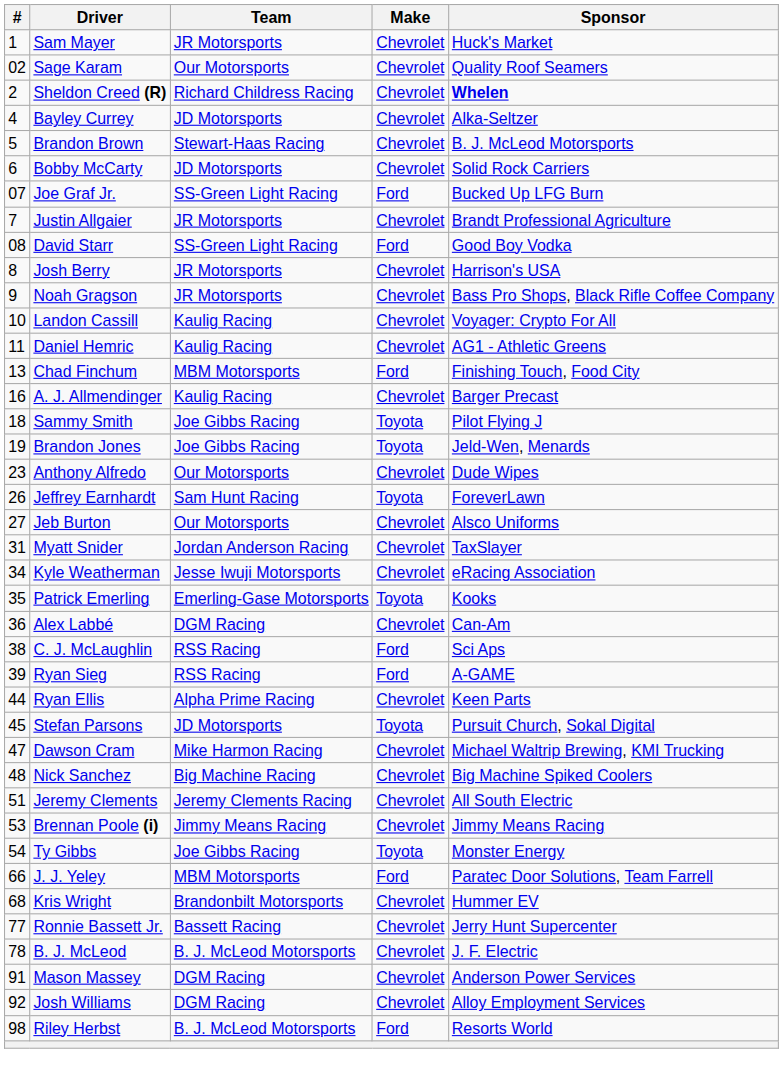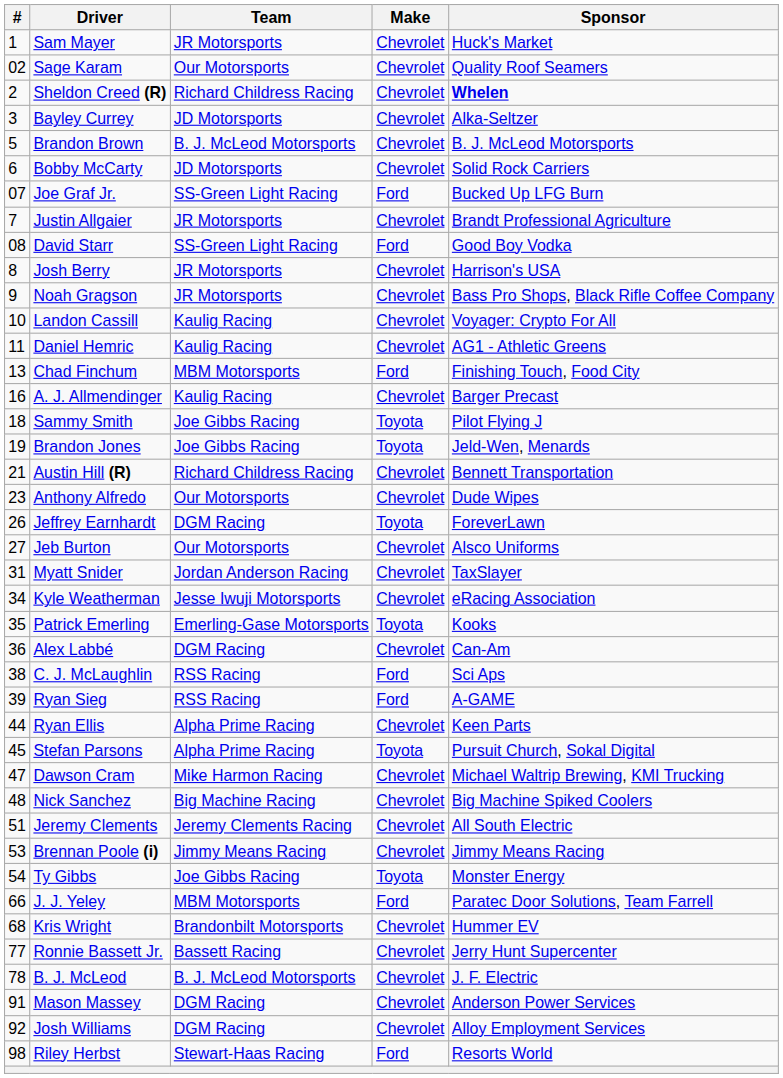 <table class="wikitable" style="font-size: 95%;">
 <tr>
 <th>#</th>
 <th>Driver</th>
 <th>Team</th>
 <th>Make</th>
 <th>Sponsor</th>
 </tr>
 <tr>
 <td>1</td>
 <td><a href='#'>Sam Mayer</a></td>
 <td><a href='#'>JR Motorsports</a></td>
 <td><a href='#'>Chevrolet</a></td>
 <td><a href='#'>Huck's Market</a></td>
 </tr>
 <tr>
 <td>02</td>
 <td><a href='#'>Sage Karam</a></td>
 <td><a href='#'>Our Motorsports</a></td>
 <td><a href='#'>Chevrolet</a></td>
 <td><a href='#'>Quality Roof Seamers</a></td>
 </tr>
 <tr>
 <td>2</td>
 <td><a href='#'>Sheldon Creed</a> <strong>(R)</strong></td>
 <td><a href='#'>Richard Childress Racing</a></td>
 <td><a href='#'>Chevrolet</a></td>
 <td><strong><a href='#'>Whelen</a></strong></td>
 </tr>
 <tr>
-<td>4</td>
+<td>3</td>
 <td><a href='#'>Bayley Currey</a></td>
 <td><a href='#'>JD Motorsports</a></td>
 <td><a href='#'>Chevrolet</a></td>
 <td><a href='#'>Alka-Seltzer</a></td>
 </tr>
 <tr>
 <td>5</td>
 <td><a href='#'>Brandon Brown</a></td>
-<td><a href='#'>Stewart-Haas Racing</a></td>
+<td><a href='#'>B. J. McLeod Motorsports</a></td>
 <td><a href='#'>Chevrolet</a></td>
 <td><a href='#'>B. J. McLeod Motorsports</a></td>
 </tr>
 <tr>
 <td>6</td>
 <td><a href='#'>Bobby McCarty</a></td>
 <td><a href='#'>JD Motorsports</a></td>
 <td><a href='#'>Chevrolet</a></td>
 <td><a href='#'>Solid Rock Carriers</a></td>
 </tr>
 <tr>
 <td>07</td>
 <td><a href='#'>Joe Graf Jr.</a></td>
 <td><a href='#'>SS-Green Light Racing</a></td>
 <td><a href='#'>Ford</a></td>
 <td><a href='#'>Bucked Up LFG Burn</a></td>
 </tr>
 <tr>
 <td>7</td>
 <td><a href='#'>Justin Allgaier</a></td>
 <td><a href='#'>JR Motorsports</a></td>
 <td><a href='#'>Chevrolet</a></td>
 <td><a href='#'>Brandt Professional Agriculture</a></td>
 </tr>
 <tr>
 <td>08</td>
 <td><a href='#'>David Starr</a></td>
 <td><a href='#'>SS-Green Light Racing</a></td>
 <td><a href='#'>Ford</a></td>
 <td><a href='#'>Good Boy Vodka</a></td>
 </tr>
 <tr>
 <td>8</td>
 <td><a href='#'>Josh Berry</a></td>
 <td><a href='#'>JR Motorsports</a></td>
 <td><a href='#'>Chevrolet</a></td>
 <td><a href='#'>Harrison's USA</a></td>
 </tr>
 <tr>
 <td>9</td>
 <td><a href='#'>Noah Gragson</a></td>
 <td><a href='#'>JR Motorsports</a></td>
 <td><a href='#'>Chevrolet</a></td>
 <td nowrap><a href='#'>Bass Pro Shops</a>, <a href='#'>Black Rifle Coffee Company</a></td>
 </tr>
 <tr>
 <td>10</td>
 <td><a href='#'>Landon Cassill</a></td>
 <td><a href='#'>Kaulig Racing</a></td>
 <td><a href='#'>Chevrolet</a></td>
 <td><a href='#'>Voyager: Crypto For All</a></td>
 </tr>
 <tr>
 <td>11</td>
 <td><a href='#'>Daniel Hemric</a></td>
 <td><a href='#'>Kaulig Racing</a></td>
 <td><a href='#'>Chevrolet</a></td>
 <td><a href='#'>AG1 - Athletic Greens</a></td>
 </tr>
 <tr>
 <td>13</td>
 <td><a href='#'>Chad Finchum</a></td>
 <td><a href='#'>MBM Motorsports</a></td>
 <td><a href='#'>Ford</a></td>
 <td><a href='#'>Finishing Touch</a>, <a href='#'>Food City</a></td>
 </tr>
 <tr>
 <td>16</td>
 <td nowrap><a href='#'>A. J. Allmendinger</a></td>
 <td><a href='#'>Kaulig Racing</a></td>
 <td><a href='#'>Chevrolet</a></td>
 <td><a href='#'>Barger Precast</a></td>
 </tr>
 <tr>
 <td>18</td>
 <td><a href='#'>Sammy Smith</a></td>
 <td><a href='#'>Joe Gibbs Racing</a></td>
 <td><a href='#'>Toyota</a></td>
 <td><a href='#'>Pilot Flying J</a></td>
 </tr>
 <tr>
 <td>19</td>
 <td><a href='#'>Brandon Jones</a></td>
 <td><a href='#'>Joe Gibbs Racing</a></td>
 <td><a href='#'>Toyota</a></td>
 <td><a href='#'>Jeld-Wen</a>, <a href='#'>Menards</a></td>
 </tr>
 <tr>
+<td>21</td>
+<td><a href='#'>Austin Hill</a> <strong>(R)</strong></td>
+<td><a href='#'>Richard Childress Racing</a></td>
+<td><a href='#'>Chevrolet</a></td>
+<td><a href='#'>Bennett Transportation</a></td>
+</tr>
+<tr>
 <td>23</td>
 <td><a href='#'>Anthony Alfredo</a></td>
 <td><a href='#'>Our Motorsports</a></td>
 <td><a href='#'>Chevrolet</a></td>
 <td><a href='#'>Dude Wipes</a></td>
 </tr>
 <tr>
 <td>26</td>
 <td><a href='#'>Jeffrey Earnhardt</a></td>
-<td><a href='#'>Sam Hunt Racing</a></td>
+<td><a href='#'>DGM Racing</a></td>
 <td><a href='#'>Toyota</a></td>
 <td><a href='#'>ForeverLawn</a></td>
 </tr>
 <tr>
 <td>27</td>
 <td><a href='#'>Jeb Burton</a></td>
 <td><a href='#'>Our Motorsports</a></td>
 <td><a href='#'>Chevrolet</a></td>
 <td><a href='#'>Alsco Uniforms</a></td>
 </tr>
 <tr>
 <td>31</td>
 <td><a href='#'>Myatt Snider</a></td>
 <td><a href='#'>Jordan Anderson Racing</a></td>
 <td><a href='#'>Chevrolet</a></td>
 <td><a href='#'>TaxSlayer</a></td>
 </tr>
 <tr>
 <td>34</td>
 <td><a href='#'>Kyle Weatherman</a></td>
 <td nowrap><a href='#'>Jesse Iwuji Motorsports</a></td>
 <td><a href='#'>Chevrolet</a></td>
 <td><a href='#'>eRacing Association</a></td>
 </tr>
 <tr>
 <td>35</td>
 <td><a href='#'>Patrick Emerling</a></td>
 <td nowrap><a href='#'>Emerling-Gase Motorsports</a></td>
 <td><a href='#'>Toyota</a></td>
 <td><a href='#'>Kooks</a></td>
 </tr>
 <tr>
 <td>36</td>
 <td><a href='#'>Alex Labbé</a></td>
 <td><a href='#'>DGM Racing</a></td>
 <td><a href='#'>Chevrolet</a></td>
 <td><a href='#'>Can-Am</a></td>
 </tr>
 <tr>
 <td>38</td>
 <td><a href='#'>C. J. McLaughlin</a></td>
 <td><a href='#'>RSS Racing</a></td>
 <td><a href='#'>Ford</a></td>
 <td><a href='#'>Sci Aps</a></td>
 </tr>
 <tr>
 <td>39</td>
 <td><a href='#'>Ryan Sieg</a></td>
 <td><a href='#'>RSS Racing</a></td>
 <td><a href='#'>Ford</a></td>
 <td><a href='#'>A-GAME</a></td>
 </tr>
 <tr>
 <td>44</td>
 <td><a href='#'>Ryan Ellis</a></td>
 <td><a href='#'>Alpha Prime Racing</a></td>
 <td><a href='#'>Chevrolet</a></td>
 <td><a href='#'>Keen Parts</a></td>
 </tr>
 <tr>
 <td>45</td>
 <td><a href='#'>Stefan Parsons</a></td>
-<td><a href='#'>JD Motorsports</a></td>
+<td><a href='#'>Alpha Prime Racing</a></td>
 <td><a href='#'>Toyota</a></td>
 <td><a href='#'>Pursuit Church</a>, <a href='#'>Sokal Digital</a></td>
 </tr>
 <tr>
 <td>47</td>
 <td><a href='#'>Dawson Cram</a></td>
 <td><a href='#'>Mike Harmon Racing</a></td>
 <td><a href='#'>Chevrolet</a></td>
 <td><a href='#'>Michael Waltrip Brewing</a>, <a href='#'>KMI Trucking</a></td>
 </tr>
 <tr>
 <td>48</td>
 <td><a href='#'>Nick Sanchez</a></td>
 <td><a href='#'>Big Machine Racing</a></td>
 <td><a href='#'>Chevrolet</a></td>
 <td><a href='#'>Big Machine Spiked Coolers</a></td>
 </tr>
 <tr>
 <td>51</td>
 <td><a href='#'>Jeremy Clements</a></td>
 <td><a href='#'>Jeremy Clements Racing</a></td>
 <td><a href='#'>Chevrolet</a></td>
 <td><a href='#'>All South Electric</a></td>
 </tr>
 <tr>
 <td>53</td>
 <td><a href='#'>Brennan Poole</a> <strong>(i)</strong></td>
 <td><a href='#'>Jimmy Means Racing</a></td>
 <td><a href='#'>Chevrolet</a></td>
 <td><a href='#'>Jimmy Means Racing</a></td>
 </tr>
 <tr>
 <td>54</td>
 <td><a href='#'>Ty Gibbs</a></td>
 <td><a href='#'>Joe Gibbs Racing</a></td>
 <td><a href='#'>Toyota</a></td>
 <td><a href='#'>Monster Energy</a></td>
 </tr>
 <tr>
 <td>66</td>
 <td><a href='#'>J. J. Yeley</a></td>
 <td><a href='#'>MBM Motorsports</a></td>
 <td><a href='#'>Ford</a></td>
 <td><a href='#'>Paratec Door Solutions</a>, <a href='#'>Team Farrell</a></td>
 </tr>
 <tr>
 <td>68</td>
 <td><a href='#'>Kris Wright</a></td>
 <td><a href='#'>Brandonbilt Motorsports</a></td>
 <td><a href='#'>Chevrolet</a></td>
 <td><a href='#'>Hummer EV</a></td>
 </tr>
 <tr>
 <td>77</td>
 <td><a href='#'>Ronnie Bassett Jr.</a></td>
 <td><a href='#'>Bassett Racing</a></td>
 <td><a href='#'>Chevrolet</a></td>
 <td><a href='#'>Jerry Hunt Supercenter</a></td>
 </tr>
 <tr>
 <td>78</td>
 <td><a href='#'>B. J. McLeod</a></td>
 <td><a href='#'>B. J. McLeod Motorsports</a></td>
 <td><a href='#'>Chevrolet</a></td>
 <td><a href='#'>J. F. Electric</a></td>
 </tr>
 <tr>
 <td>91</td>
 <td><a href='#'>Mason Massey</a></td>
 <td><a href='#'>DGM Racing</a></td>
 <td><a href='#'>Chevrolet</a></td>
 <td><a href='#'>Anderson Power Services</a></td>
 </tr>
 <tr>
 <td>92</td>
 <td><a href='#'>Josh Williams</a></td>
 <td><a href='#'>DGM Racing</a></td>
 <td><a href='#'>Chevrolet</a></td>
 <td><a href='#'>Alloy Employment Services</a></td>
 </tr>
 <tr>
 <td>98</td>
 <td><a href='#'>Riley Herbst</a></td>
-<td><a href='#'>B. J. McLeod Motorsports</a></td>
+<td><a href='#'>Stewart-Haas Racing</a></td>
 <td><a href='#'>Ford</a></td>
 <td><a href='#'>Resorts World</a></td>
 </tr>
 <tr>
 <th colspan="5"></th>
 </tr>
 </table>
